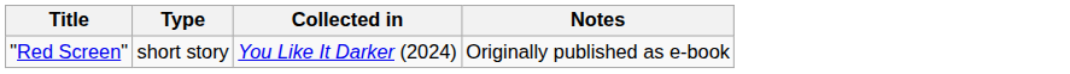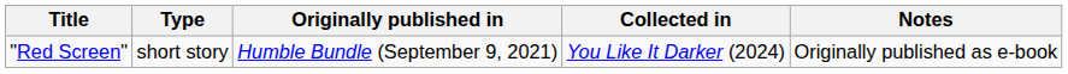 <table class="wikitable">
 <tr>
 <th>Title</th>
 <th>Type</th>
+<th>Originally published in</th>
 <th>Collected in</th>
 <th>Notes</th>
 </tr>
 <tr>
 <td>"<a href='#'>Red Screen</a>"</td>
 <td>short story</td>
+<td><em><a href='#'>Humble Bundle</a></em> (September 9, 2021)</td>
 <td><em><a href='#'>You Like It Darker</a></em> (2024)</td>
 <td>Originally published as e-book</td>
 </tr>
 </table>
